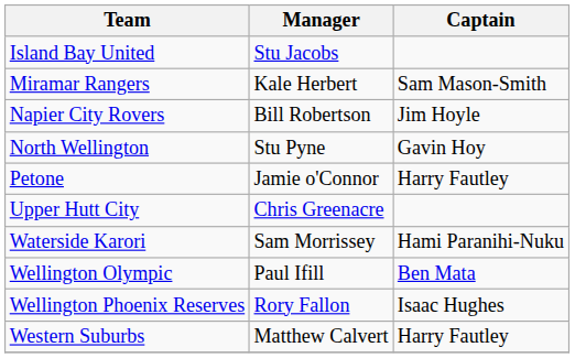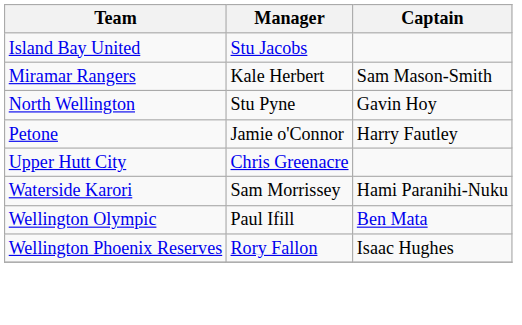 <table class="wikitable sortable" style="text-align: left;">
 <tr>
 <th>Team</th>
 <th>Manager</th>
 <th>Captain</th>
 </tr>
 <tr>
 <td><a href='#'>Island Bay United</a></td>
 <td> <a href='#'>Stu Jacobs</a></td>
 <td></td>
 </tr>
 <tr>
 <td><a href='#'>Miramar Rangers</a></td>
 <td> Kale Herbert</td>
 <td> Sam Mason-Smith</td>
-</tr>
-<tr>
-<td><a href='#'>Napier City Rovers</a></td>
-<td> Bill Robertson</td>
-<td> Jim Hoyle</td>
 </tr>
 <tr>
 <td><a href='#'>North Wellington</a></td>
 <td> Stu Pyne</td>
 <td> Gavin Hoy</td>
 </tr>
 <tr>
 <td><a href='#'>Petone</a></td>
 <td> Jamie o'Connor</td>
 <td> Harry Fautley</td>
 </tr>
 <tr>
 <td><a href='#'>Upper Hutt City</a></td>
 <td> <a href='#'>Chris Greenacre</a></td>
 <td></td>
 </tr>
 <tr>
 <td><a href='#'>Waterside Karori</a></td>
 <td> Sam Morrissey</td>
 <td> Hami Paranihi-Nuku</td>
 </tr>
 <tr>
 <td><a href='#'>Wellington Olympic</a></td>
 <td> Paul Ifill</td>
 <td> <a href='#'>Ben Mata</a></td>
 </tr>
 <tr>
 <td><a href='#'>Wellington Phoenix Reserves</a></td>
 <td> <a href='#'>Rory Fallon</a></td>
 <td> Isaac Hughes</td>
 </tr>
 <tr>
-<td><a href='#'>Western Suburbs</a></td>
-<td> Matthew Calvert</td>
-<td> Harry Fautley</td>
-</tr>
-<tr>
 </tr>
 </table>
